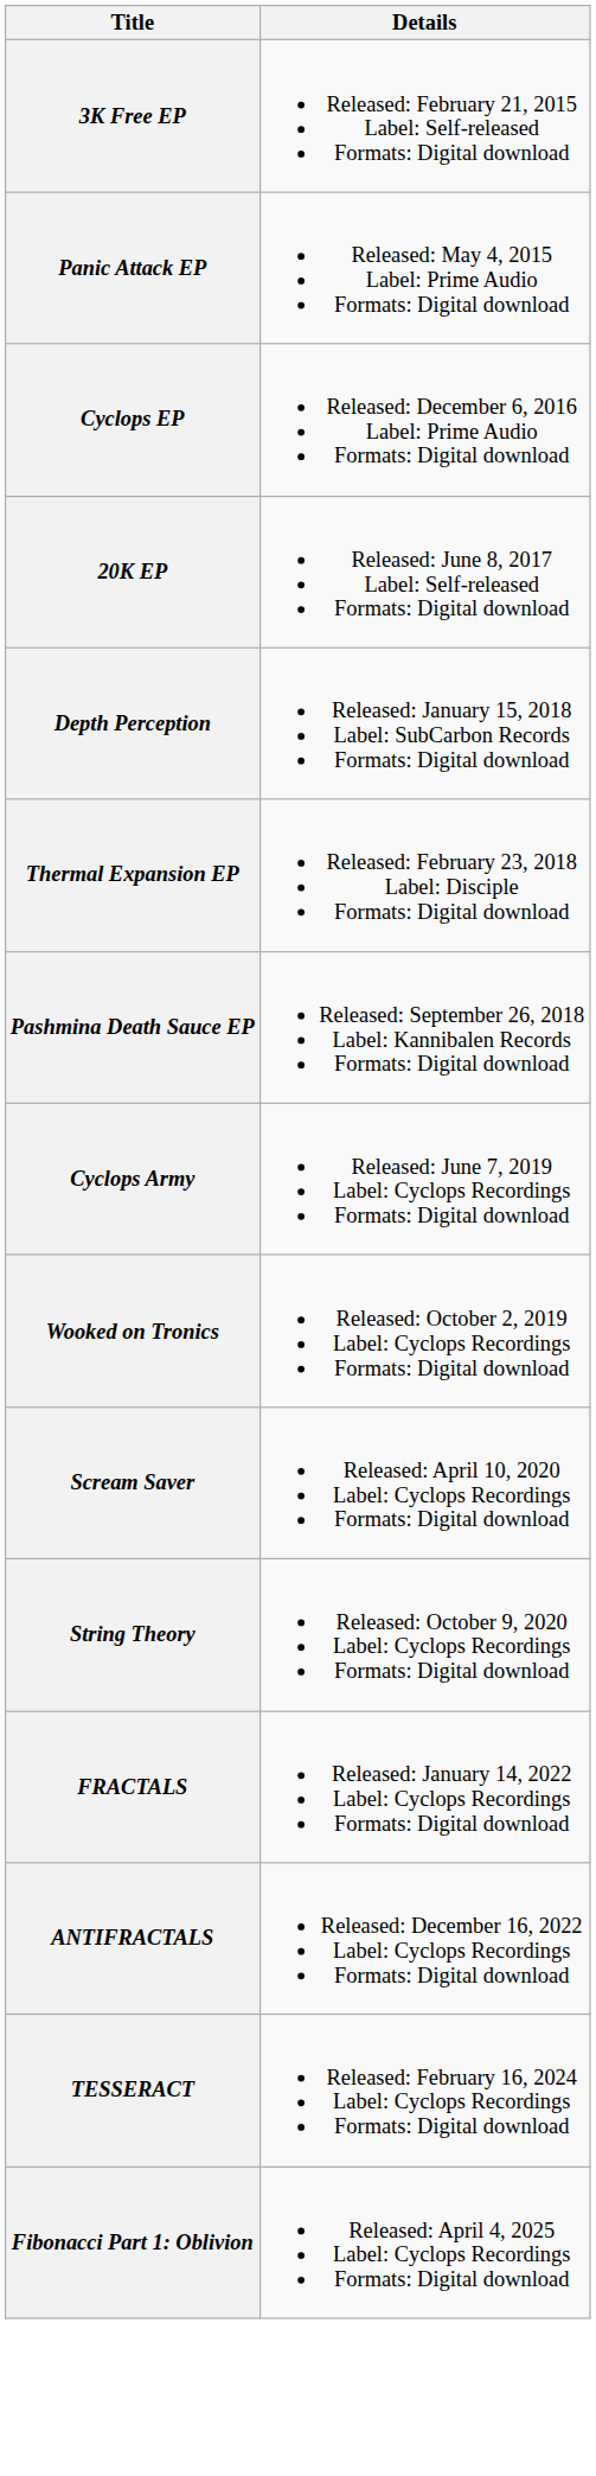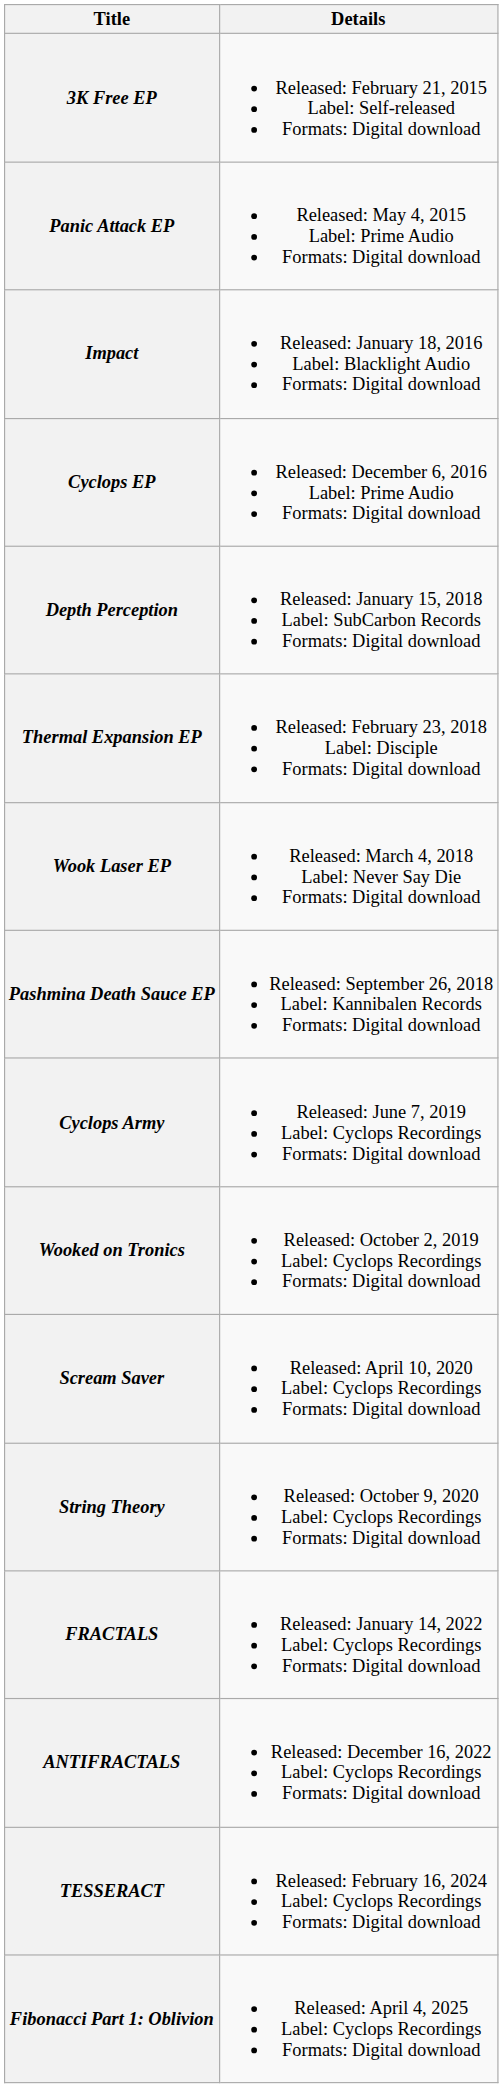 <table class="wikitable plainrowheaders" style="text-align:center;">
 <tr>
 <th scope="col">Title</th>
 <th scope="col">Details</th>
 </tr>
 <tr>
 <th scope="row"><em>3K Free EP</em></th>
 <td><br><ul><li>Released: February 21, 2015</li><li>Label: Self-released</li><li>Formats: Digital download</li></ul></td>
 </tr>
 <tr>
 <th scope="row"><em>Panic Attack EP</em></th>
 <td><br><ul><li>Released: May 4, 2015</li><li>Label: Prime Audio</li><li>Formats: Digital download</li></ul></td>
 </tr>
 <tr>
+<th scope="row"><em>Impact</em></th>
+<td><br><ul><li>Released: January 18, 2016</li><li>Label: Blacklight Audio</li><li>Formats: Digital download</li></ul></td>
+</tr>
+<tr>
 <th scope="row"><em>Cyclops EP</em></th>
 <td><br><ul><li>Released: December 6, 2016</li><li>Label: Prime Audio</li><li>Formats: Digital download</li></ul></td>
-</tr>
-<tr>
-<th scope="row"><em>20K EP</em></th>
-<td><br><ul><li>Released: June 8, 2017</li><li>Label: Self-released</li><li>Formats: Digital download</li></ul></td>
 </tr>
 <tr>
 <th scope="row"><em>Depth Perception</em></th>
 <td><br><ul><li>Released: January 15, 2018</li><li>Label: SubCarbon Records</li><li>Formats: Digital download</li></ul></td>
 </tr>
 <tr>
 <th scope="row"><em>Thermal Expansion EP</em></th>
 <td><br><ul><li>Released: February 23, 2018</li><li>Label: Disciple</li><li>Formats: Digital download</li></ul></td>
+</tr>
+<tr>
+<th scope="row"><em>Wook Laser EP</em></th>
+<td><br><ul><li>Released: March 4, 2018</li><li>Label: Never Say Die</li><li>Formats: Digital download</li></ul></td>
 </tr>
 <tr>
 <th scope="row"><em>Pashmina Death Sauce EP</em></th>
 <td><br><ul><li>Released: September 26, 2018</li><li>Label: Kannibalen Records</li><li>Formats: Digital download</li></ul></td>
 </tr>
 <tr>
 <th scope="row"><em>Cyclops Army</em></th>
 <td><br><ul><li>Released: June 7, 2019</li><li>Label: Cyclops Recordings</li><li>Formats: Digital download</li></ul></td>
 </tr>
 <tr>
 <th scope="row"><em>Wooked on Tronics</em></th>
 <td><br><ul><li>Released: October 2, 2019</li><li>Label: Cyclops Recordings</li><li>Formats: Digital download</li></ul></td>
 </tr>
 <tr>
 <th scope="row"><em>Scream Saver</em></th>
 <td><br><ul><li>Released: April 10, 2020</li><li>Label: Cyclops Recordings</li><li>Formats: Digital download</li></ul></td>
 </tr>
 <tr ham>
 <th scope="row"><em>String Theory</em></th>
 <td><br><ul><li>Released: October 9, 2020</li><li>Label: Cyclops Recordings</li><li>Formats: Digital download</li></ul></td>
 </tr>
 <tr>
 <th scope="row"><em>FRACTALS</em></th>
 <td><br><ul><li>Released: January 14, 2022</li><li>Label: Cyclops Recordings</li><li>Formats: Digital download</li></ul></td>
 </tr>
 <tr>
 <th scope="row"><em>ANTIFRACTALS</em></th>
 <td><br><ul><li>Released: December 16, 2022</li><li>Label: Cyclops Recordings</li><li>Formats: Digital download</li></ul></td>
 </tr>
 <tr>
 <th scope="row"><em>TESSERACT</em></th>
 <td><br><ul><li>Released: February 16, 2024</li><li>Label: Cyclops Recordings</li><li>Formats: Digital download</li></ul></td>
 </tr>
 <tr>
 <th scope="row"><em>Fibonacci Part 1: Oblivion</em></th>
 <td><br><ul><li>Released: April 4, 2025</li><li>Label: Cyclops Recordings</li><li>Formats: Digital download</li></ul></td>
 </tr>
 </table>
